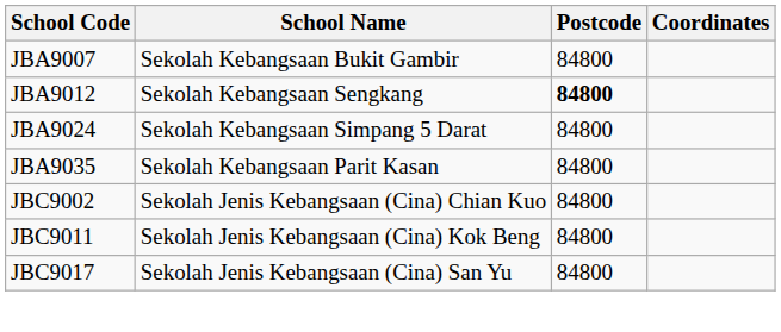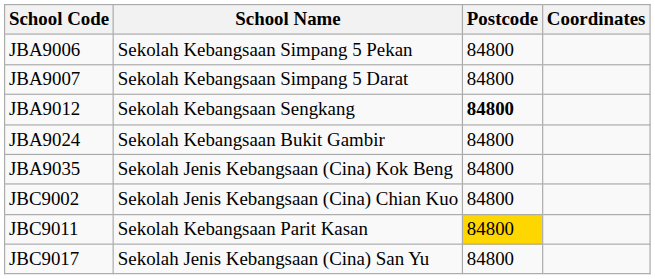 <table class="wikitable">
 <tr>
 <th>School Code</th>
 <th>School Name</th>
 <th>Postcode</th>
 <th>Coordinates</th>
 </tr>
 <tr>
+<td>JBA9006</td>
+<td>Sekolah Kebangsaan Simpang 5 Pekan</td>
+<td>84800</td>
+<td></td>
+</tr>
+<tr>
 <td>JBA9007</td>
-<td>Sekolah Kebangsaan Bukit Gambir</td>
+<td>Sekolah Kebangsaan Simpang 5 Darat</td>
 <td>84800</td>
 <td></td>
 </tr>
 <tr>
 <td>JBA9012</td>
 <td>Sekolah Kebangsaan Sengkang</td>
 <td><strong>84800</strong></td>
 <td></td>
 </tr>
 <tr>
 <td>JBA9024</td>
-<td>Sekolah Kebangsaan Simpang 5 Darat</td>
+<td>Sekolah Kebangsaan Bukit Gambir</td>
 <td>84800</td>
 <td></td>
 </tr>
 <tr>
 <td>JBA9035</td>
-<td>Sekolah Kebangsaan Parit Kasan</td>
+<td>Sekolah Jenis Kebangsaan (Cina) Kok Beng</td>
 <td>84800</td>
 <td></td>
 </tr>
 <tr>
 <td>JBC9002</td>
 <td>Sekolah Jenis Kebangsaan (Cina) Chian Kuo</td>
 <td>84800</td>
 <td></td>
 </tr>
 <tr>
 <td>JBC9011</td>
-<td>Sekolah Jenis Kebangsaan (Cina) Kok Beng</td>
-<td>84800</td>
+<td>Sekolah Kebangsaan Parit Kasan</td>
+<td style="background: gold;">84800</td>
 <td></td>
 </tr>
 <tr>
 <td>JBC9017</td>
 <td>Sekolah Jenis Kebangsaan (Cina) San Yu</td>
 <td>84800</td>
 <td></td>
 </tr>
 </table>
